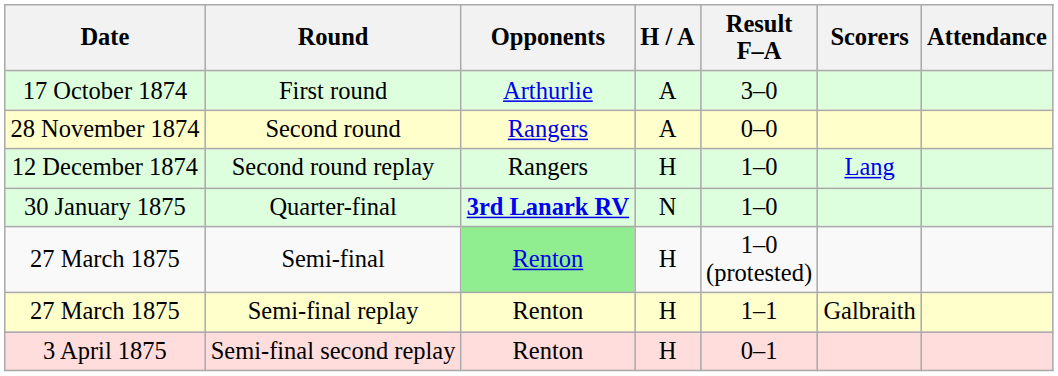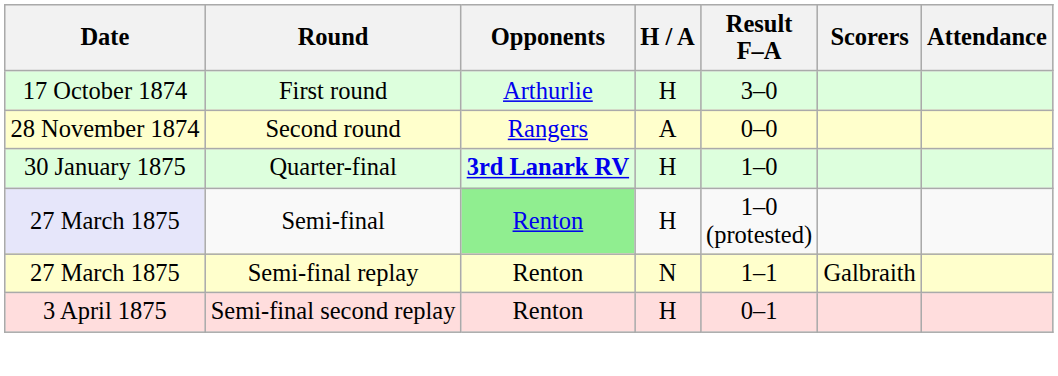 <table class="wikitable" style="text-align:center">
 <tr>
 <th>Date</th>
 <th>Round</th>
 <th>Opponents</th>
 <th>H / A</th>
 <th>Result<br>F–A</th>
 <th>Scorers</th>
 <th>Attendance</th>
 </tr>
 <tr bgcolor=#ddffdd>
 <td>17 October 1874</td>
 <td>First round</td>
 <td><a href='#'>Arthurlie</a></td>
-<td>A</td>
+<td>H</td>
 <td>3–0</td>
 <td></td>
 <td></td>
 </tr>
 <tr bgcolor=#ffffcc>
 <td>28 November 1874</td>
 <td>Second round</td>
 <td><a href='#'>Rangers</a></td>
 <td>A</td>
 <td>0–0</td>
 <td></td>
 <td></td>
 </tr>
 <tr bgcolor=#ddffdd>
-<td>12 December 1874</td>
-<td>Second round replay</td>
-<td>Rangers</td>
-<td>H</td>
-<td>1–0</td>
-<td><a href='#'>Lang</a></td>
-<td></td>
-</tr>
-<tr bgcolor=#ddffdd>
 <td>30 January 1875</td>
 <td>Quarter-final</td>
 <td><strong><a href='#'>3rd Lanark RV</a></strong></td>
-<td>N</td>
+<td>H</td>
 <td>1–0</td>
 <td></td>
 <td></td>
 </tr>
 <tr>
-<td>27 March 1875</td>
+<td style="background: lavender;">27 March 1875</td>
 <td>Semi-final</td>
 <td style="background: lightgreen;"><a href='#'>Renton</a></td>
 <td>H</td>
 <td>1–0<br>(protested)</td>
 <td></td>
 <td></td>
 </tr>
 <tr bgcolor=#ffffcc>
 <td>27 March 1875</td>
 <td>Semi-final replay</td>
 <td>Renton</td>
-<td>H</td>
+<td>N</td>
 <td>1–1</td>
 <td>Galbraith</td>
 <td></td>
 </tr>
 <tr bgcolor=#ffdddd>
 <td>3 April 1875</td>
 <td>Semi-final second replay</td>
 <td>Renton</td>
 <td>H</td>
 <td>0–1</td>
 <td></td>
 <td></td>
 </tr>
 </table>
